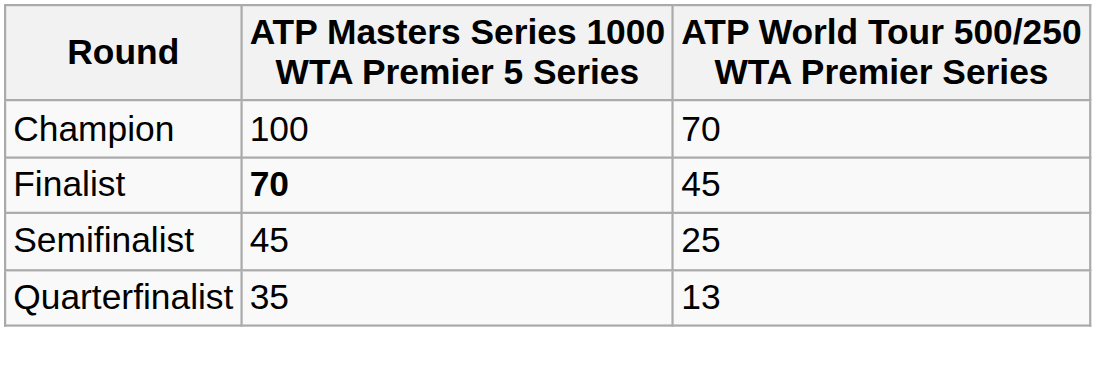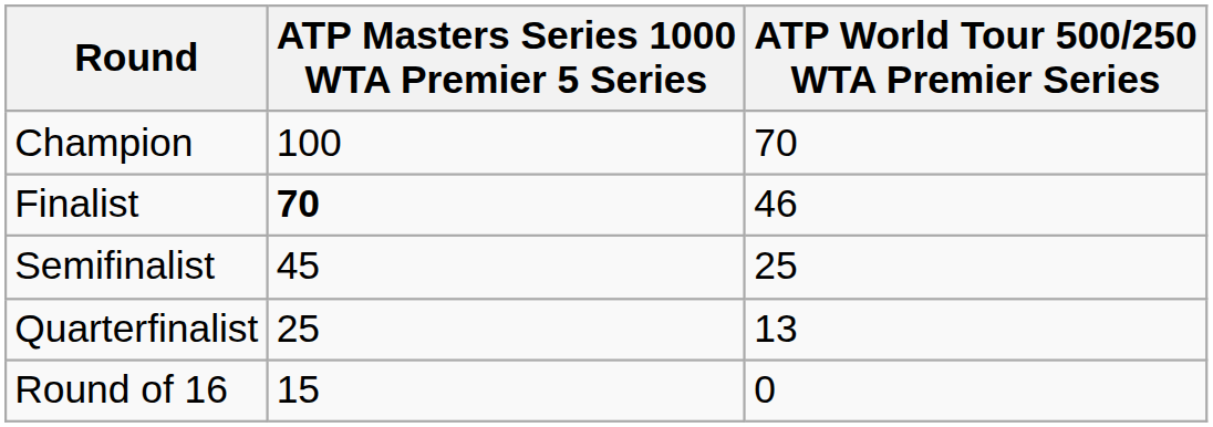 <table class="wikitable">
 <tr>
 <th>Round</th>
 <th>ATP Masters Series 1000<br> WTA Premier 5 Series</th>
 <th>ATP World Tour 500/250 <br> WTA Premier Series</th>
 </tr>
 <tr>
 <td>Champion</td>
 <td>100</td>
 <td>70</td>
 </tr>
 <tr>
 <td>Finalist</td>
 <td><strong>70</strong></td>
-<td>45</td>
+<td>46</td>
 </tr>
 <tr>
 <td>Semifinalist</td>
 <td>45</td>
 <td>25</td>
 </tr>
 <tr>
 <td>Quarterfinalist</td>
-<td>35</td>
+<td>25</td>
 <td>13</td>
 </tr>
+<tr>
+<td>Round of 16</td>
+<td>15</td>
+<td>0</td>
+</tr>
 </table>
